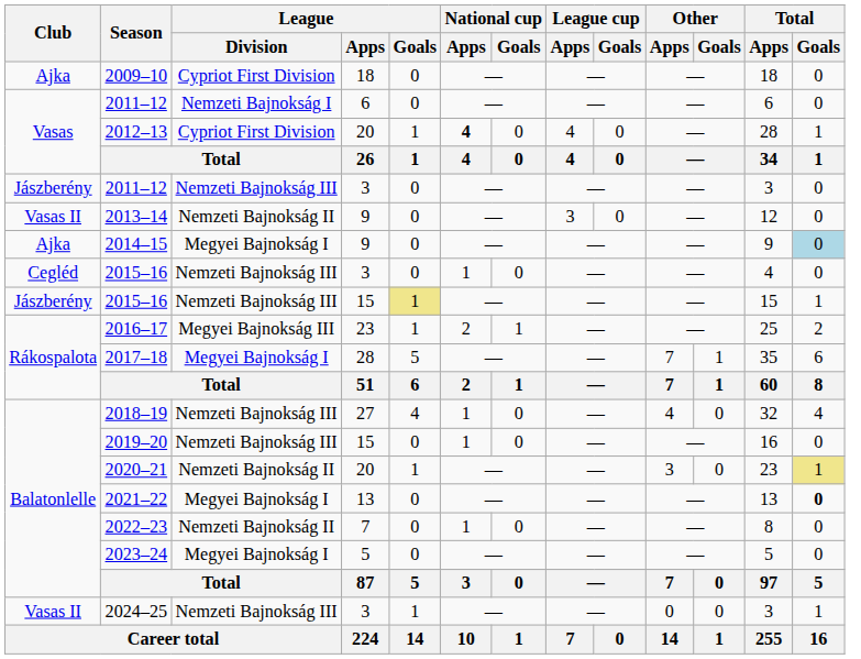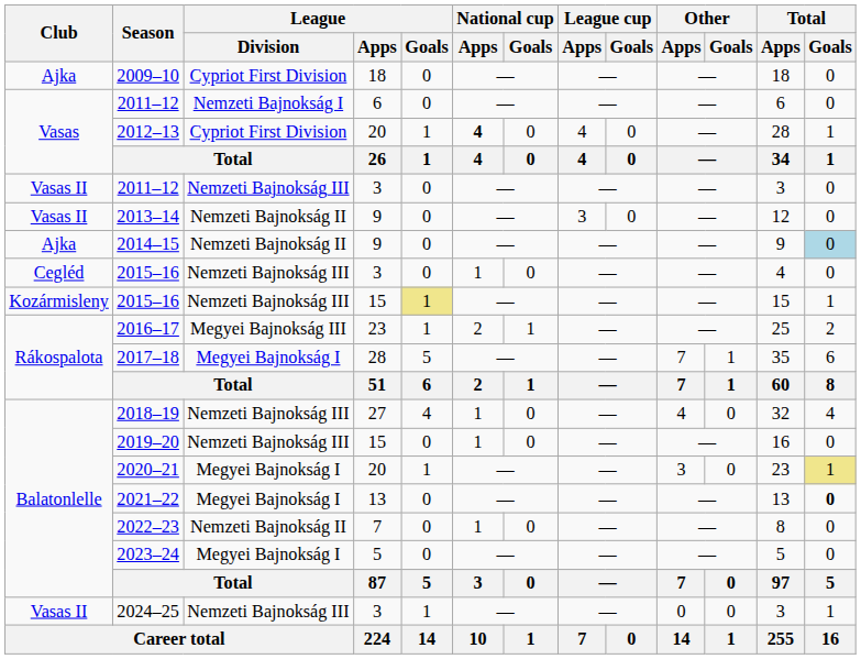 <table class="wikitable" style="text-align: center;">
 <tr>
 <th rowspan="2">Club</th>
 <th rowspan="2">Season</th>
 <th colspan="3">League</th>
 <th colspan="2">National cup</th>
 <th colspan="2">League cup</th>
 <th colspan="2">Other</th>
 <th colspan="2">Total</th>
 </tr>
 <tr>
 <th>Division</th>
 <th>Apps</th>
 <th>Goals</th>
 <th>Apps</th>
 <th>Goals</th>
 <th>Apps</th>
 <th>Goals</th>
 <th>Apps</th>
 <th>Goals</th>
 <th>Apps</th>
 <th>Goals</th>
 </tr>
 <tr>
 <td><a href='#'>Ajka</a></td>
 <td><a href='#'>2009–10</a></td>
 <td><a href='#'>Cypriot First Division</a></td>
 <td>18</td>
 <td>0</td>
 <td colspan="2">—</td>
 <td colspan="2">—</td>
 <td colspan="2">—</td>
 <td>18</td>
 <td>0</td>
 </tr>
 <tr>
 <td rowspan="3"><a href='#'>Vasas</a></td>
 <td><a href='#'>2011–12</a></td>
 <td><a href='#'>Nemzeti Bajnokság I</a></td>
 <td>6</td>
 <td>0</td>
 <td colspan="2">—</td>
 <td colspan="2">—</td>
 <td colspan="2">—</td>
 <td>6</td>
 <td>0</td>
 </tr>
 <tr>
 <td><a href='#'>2012–13</a></td>
 <td><a href='#'>Cypriot First Division</a></td>
 <td>20</td>
 <td>1</td>
 <td><strong>4</strong></td>
 <td>0</td>
 <td>4</td>
 <td>0</td>
 <td colspan="2">—</td>
 <td>28</td>
 <td>1</td>
 </tr>
 <tr>
 <th colspan="2">Total</th>
 <th>26</th>
 <th>1</th>
 <th>4</th>
 <th>0</th>
 <th>4</th>
 <th>0</th>
 <th colspan="2">—</th>
 <th>34</th>
 <th>1</th>
 </tr>
 <tr>
-<td><a href='#'>Jászberény</a></td>
+<td><a href='#'>Vasas II</a></td>
 <td><a href='#'>2011–12</a></td>
 <td><a href='#'>Nemzeti Bajnokság III</a></td>
 <td>3</td>
 <td>0</td>
 <td colspan="2">—</td>
 <td colspan="2">—</td>
 <td colspan="2">—</td>
 <td>3</td>
 <td>0</td>
 </tr>
 <tr>
 <td><a href='#'>Vasas II</a></td>
 <td><a href='#'>2013–14</a></td>
 <td>Nemzeti Bajnokság II</td>
 <td>9</td>
 <td>0</td>
 <td colspan="2">—</td>
 <td>3</td>
 <td>0</td>
 <td colspan="2">—</td>
 <td>12</td>
 <td>0</td>
 </tr>
 <tr>
 <td><a href='#'>Ajka</a></td>
 <td><a href='#'>2014–15</a></td>
-<td>Megyei Bajnokság I</td>
+<td>Nemzeti Bajnokság II</td>
 <td>9</td>
 <td>0</td>
 <td colspan="2">—</td>
 <td colspan="2">—</td>
 <td colspan="2">—</td>
 <td>9</td>
 <td style="background: lightblue;">0</td>
 </tr>
 <tr>
 <td><a href='#'>Cegléd</a></td>
 <td><a href='#'>2015–16</a></td>
 <td>Nemzeti Bajnokság III</td>
 <td>3</td>
 <td>0</td>
 <td>1</td>
 <td>0</td>
 <td colspan="2">—</td>
 <td colspan="2">—</td>
 <td>4</td>
 <td>0</td>
 </tr>
 <tr>
-<td><a href='#'>Jászberény</a></td>
+<td><a href='#'>Kozármisleny</a></td>
 <td><a href='#'>2015–16</a></td>
 <td>Nemzeti Bajnokság III</td>
 <td>15</td>
 <td style="background: khaki;">1</td>
 <td colspan="2">—</td>
 <td colspan="2">—</td>
 <td colspan="2">—</td>
 <td>15</td>
 <td>1</td>
 </tr>
 <tr>
 <td rowspan="3"><a href='#'>Rákospalota</a></td>
 <td><a href='#'>2016–17</a></td>
 <td>Megyei Bajnokság III</td>
 <td>23</td>
 <td>1</td>
 <td>2</td>
 <td>1</td>
 <td colspan="2">—</td>
 <td colspan="2">—</td>
 <td>25</td>
 <td>2</td>
 </tr>
 <tr>
 <td><a href='#'>2017–18</a></td>
 <td><a href='#'>Megyei Bajnokság I</a></td>
 <td>28</td>
 <td>5</td>
 <td colspan="2">—</td>
 <td colspan="2">—</td>
 <td>7</td>
 <td>1</td>
 <td>35</td>
 <td>6</td>
 </tr>
 <tr>
 <th colspan="2">Total</th>
 <th>51</th>
 <th>6</th>
 <th>2</th>
 <th>1</th>
 <th colspan="2">—</th>
 <th>7</th>
 <th>1</th>
 <th>60</th>
 <th>8</th>
 </tr>
 <tr>
 <td rowspan="7"><a href='#'>Balatonlelle</a></td>
 <td><a href='#'>2018–19</a></td>
 <td>Nemzeti Bajnokság III</td>
 <td>27</td>
 <td>4</td>
 <td>1</td>
 <td>0</td>
 <td colspan="2">—</td>
 <td>4</td>
 <td>0</td>
 <td>32</td>
 <td>4</td>
 </tr>
 <tr>
 <td><a href='#'>2019–20</a></td>
 <td>Nemzeti Bajnokság III</td>
 <td>15</td>
 <td>0</td>
 <td>1</td>
 <td>0</td>
 <td colspan="2">—</td>
 <td colspan="2">—</td>
 <td>16</td>
 <td>0</td>
 </tr>
 <tr>
 <td><a href='#'>2020–21</a></td>
-<td>Nemzeti Bajnokság II</td>
+<td>Megyei Bajnokság I</td>
 <td>20</td>
 <td>1</td>
 <td colspan="2">—</td>
 <td colspan="2">—</td>
 <td>3</td>
 <td>0</td>
 <td>23</td>
 <td style="background: khaki;">1</td>
 </tr>
 <tr>
 <td><a href='#'>2021–22</a></td>
 <td>Megyei Bajnokság I</td>
 <td>13</td>
 <td>0</td>
 <td colspan="2">—</td>
 <td colspan="2">—</td>
 <td colspan="2">—</td>
 <td>13</td>
 <td><strong>0</strong></td>
 </tr>
 <tr>
 <td><a href='#'>2022–23</a></td>
 <td>Nemzeti Bajnokság II</td>
 <td>7</td>
 <td>0</td>
 <td>1</td>
 <td>0</td>
 <td colspan="2">—</td>
 <td colspan="2">—</td>
 <td>8</td>
 <td>0</td>
 </tr>
 <tr>
 <td><a href='#'>2023–24</a></td>
 <td>Megyei Bajnokság I</td>
 <td>5</td>
 <td>0</td>
 <td colspan="2">—</td>
 <td colspan="2">—</td>
 <td colspan="2">—</td>
 <td>5</td>
 <td>0</td>
 </tr>
 <tr>
 <th colspan="2">Total</th>
 <th>87</th>
 <th>5</th>
 <th>3</th>
 <th>0</th>
 <th colspan="2">—</th>
 <th>7</th>
 <th>0</th>
 <th>97</th>
 <th>5</th>
 </tr>
 <tr>
 <td><a href='#'>Vasas II</a></td>
 <td>2024–25</td>
 <td>Nemzeti Bajnokság III</td>
 <td>3</td>
 <td>1</td>
 <td colspan="2">—</td>
 <td colspan="2">—</td>
 <td>0</td>
 <td>0</td>
 <td>3</td>
 <td>1</td>
 </tr>
 <tr>
 <th colspan="3">Career total</th>
 <th>224</th>
 <th>14</th>
 <th>10</th>
 <th>1</th>
 <th>7</th>
 <th>0</th>
 <th>14</th>
 <th>1</th>
 <th>255</th>
 <th>16</th>
 </tr>
 </table>
